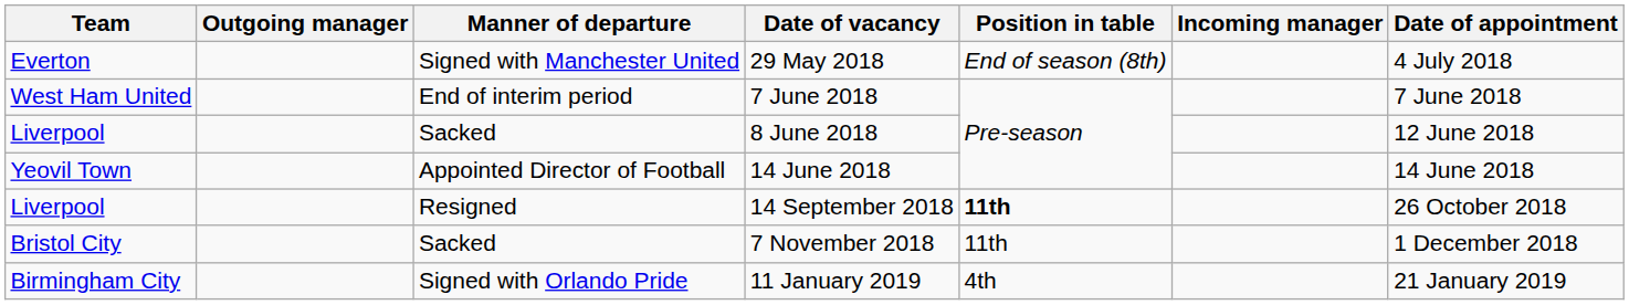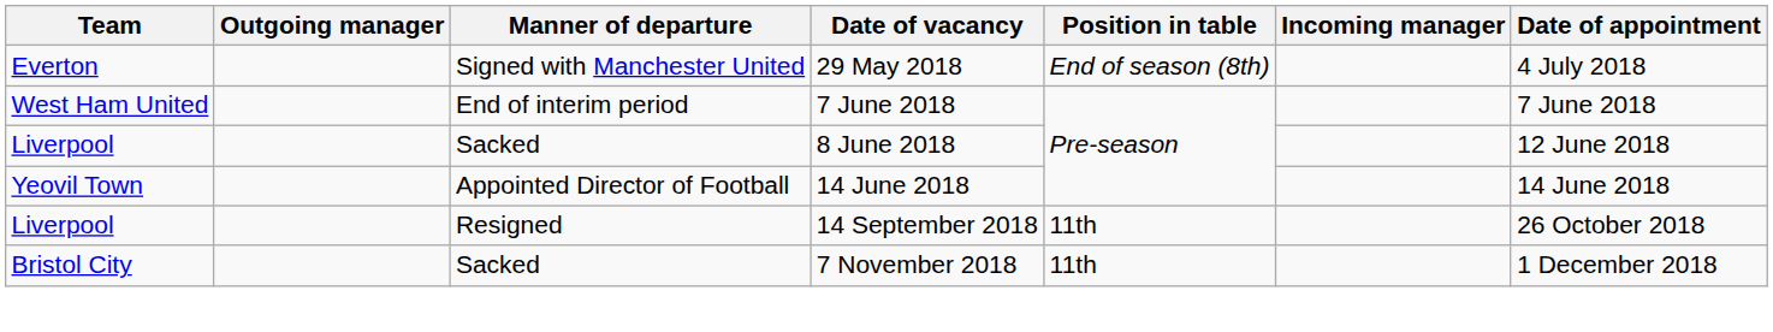 <table class="wikitable sortable">
 <tr>
 <th>Team</th>
 <th>Outgoing manager</th>
 <th>Manner of departure</th>
 <th>Date of vacancy</th>
 <th>Position in table</th>
 <th>Incoming manager</th>
 <th>Date of appointment</th>
 </tr>
 <tr>
 <td><a href='#'>Everton</a></td>
 <td> </td>
 <td>Signed with <a href='#'>Manchester United</a></td>
 <td>29 May 2018</td>
 <td><em>End of season (8th)</em></td>
 <td> </td>
 <td>4 July 2018</td>
 </tr>
 <tr>
 <td><a href='#'>West Ham United</a></td>
 <td> </td>
 <td>End of interim period</td>
 <td>7 June 2018</td>
 <td rowspan="3"><em>Pre-season</em></td>
 <td> </td>
 <td>7 June 2018</td>
 </tr>
 <tr>
 <td><a href='#'>Liverpool</a></td>
 <td> </td>
 <td>Sacked</td>
 <td>8 June 2018</td>
 <td> </td>
 <td>12 June 2018</td>
 </tr>
 <tr>
 <td><a href='#'>Yeovil Town</a></td>
 <td> </td>
 <td>Appointed Director of Football</td>
 <td>14 June 2018</td>
 <td> </td>
 <td>14 June 2018</td>
 </tr>
 <tr>
 <td><a href='#'>Liverpool</a></td>
 <td> </td>
 <td>Resigned</td>
 <td>14 September 2018</td>
-<td><strong>11th</strong></td>
+<td>11th</td>
 <td> </td>
 <td>26 October 2018</td>
 </tr>
 <tr>
 <td><a href='#'>Bristol City</a></td>
 <td> </td>
 <td>Sacked</td>
 <td>7 November 2018</td>
 <td>11th</td>
 <td> </td>
 <td>1 December 2018</td>
 </tr>
-<tr>
-<td><a href='#'>Birmingham City</a></td>
-<td> </td>
-<td>Signed with <a href='#'>Orlando Pride</a></td>
-<td>11 January 2019</td>
-<td>4th</td>
-<td> </td>
-<td>21 January 2019</td>
-</tr>
 </table>
